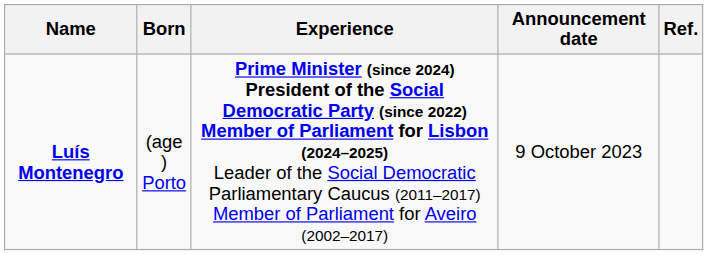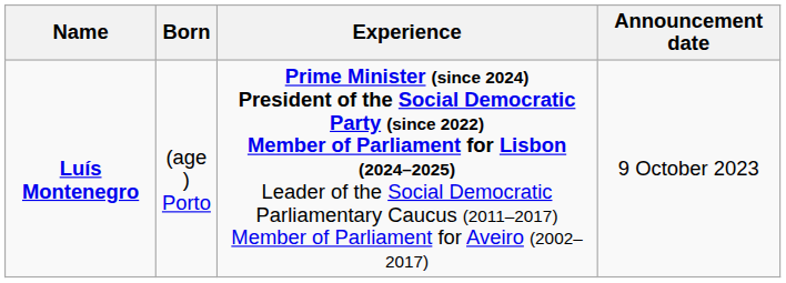 <table class="wikitable" style="text-align:center">
 <tr>
 <th>Name</th>
 <th>Born</th>
 <th>Experience</th>
 <th>Announcement date</th>
-<th class="unsortable">Ref.</th>
 </tr>
 <tr>
 <td><br><strong><a href='#'>Luís Montenegro</a></strong></td>
 <td><br>(age )<br><a href='#'>Porto</a></td>
 <td><strong><a href='#'>Prime Minister</a> <small>(since 2024)</small></strong><br><strong>President of the <a href='#'>Social Democratic Party</a> <small>(since 2022)</small></strong><br><strong><a href='#'>Member of Parliament</a> for <a href='#'>Lisbon</a> <small>(2024–2025)</small></strong><br>Leader of the <a href='#'>Social Democratic</a> Parliamentary Caucus <small>(2011–2017)</small><br><a href='#'>Member of Parliament</a> for <a href='#'>Aveiro</a> <small>(2002–2017)</small></td>
 <td>9 October 2023</td>
-<td></td>
 </tr>
 </table>
